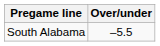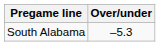 <table class="wikitable">
 <tr align="center">
 <th style=>Pregame line</th>
 <th style=>Over/under</th>
 </tr>
 <tr align="center">
 <td>South Alabama</td>
-<td>–5.5</td>
+<td>–5.3</td>
 </tr>
 </table>
